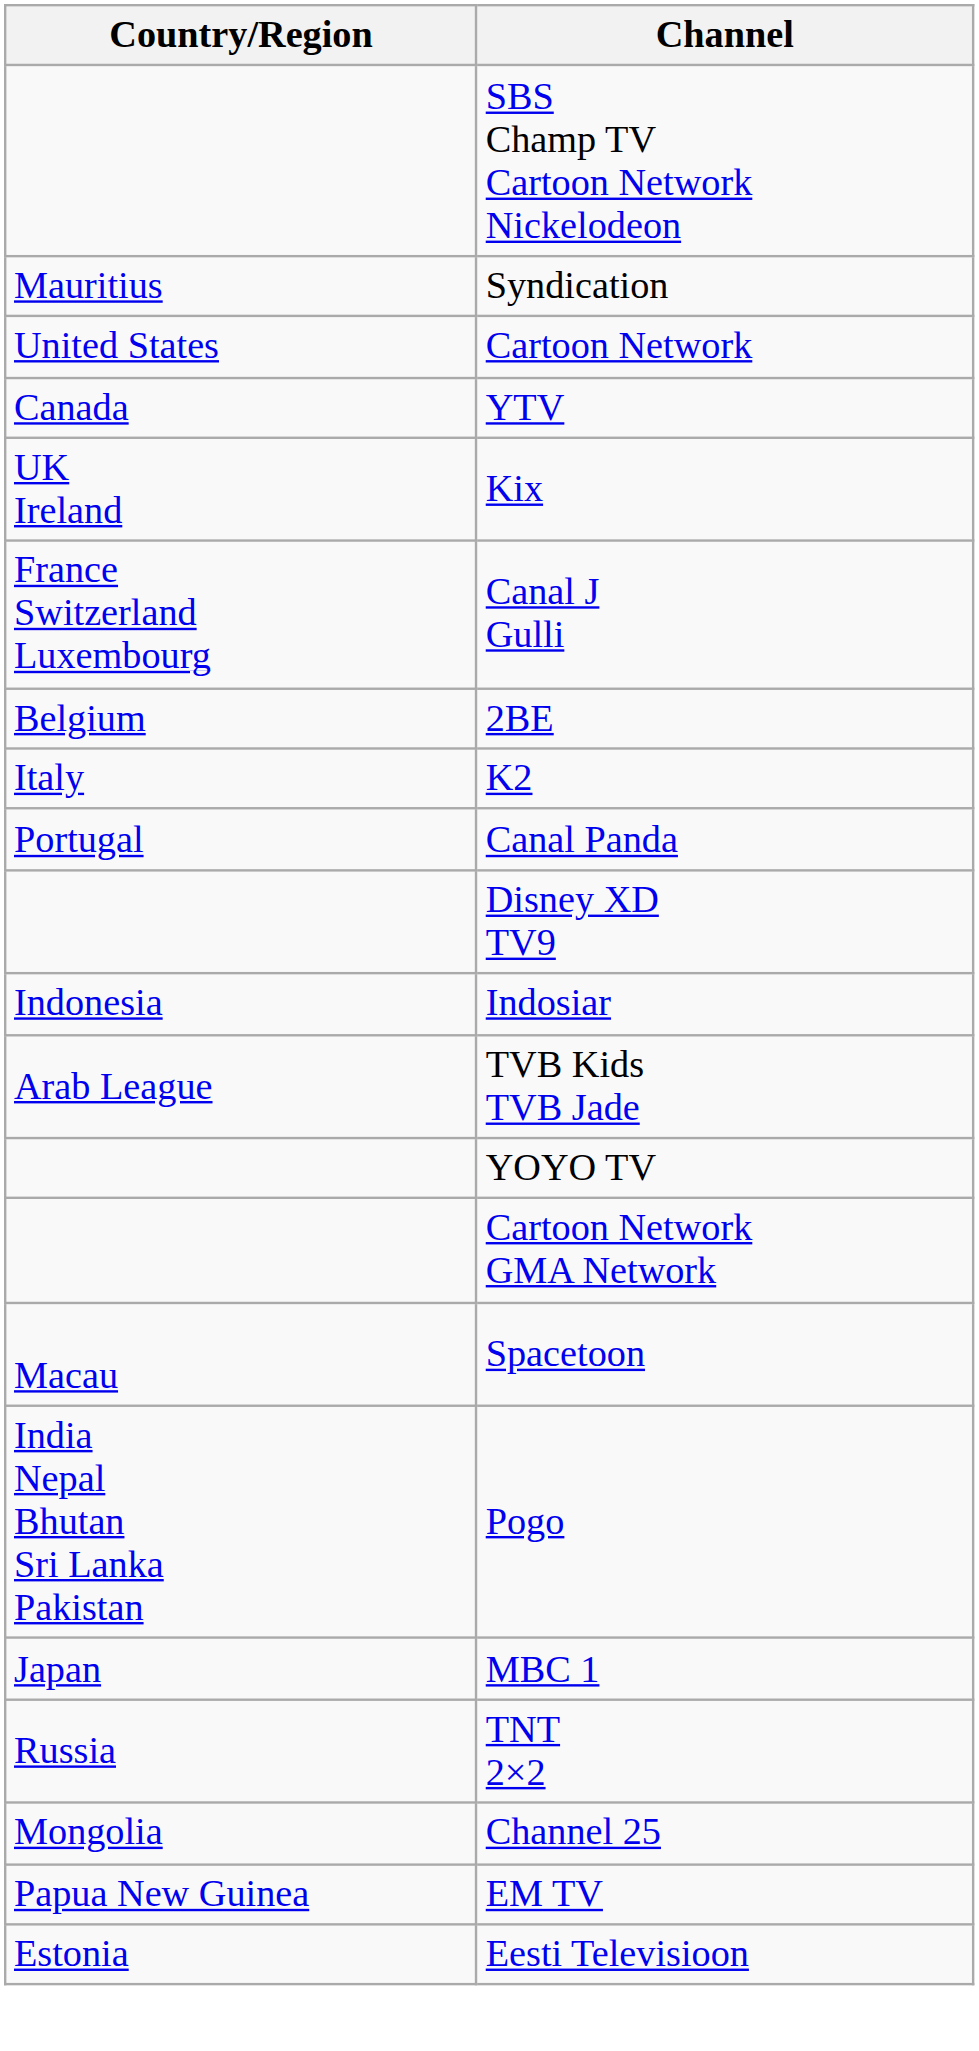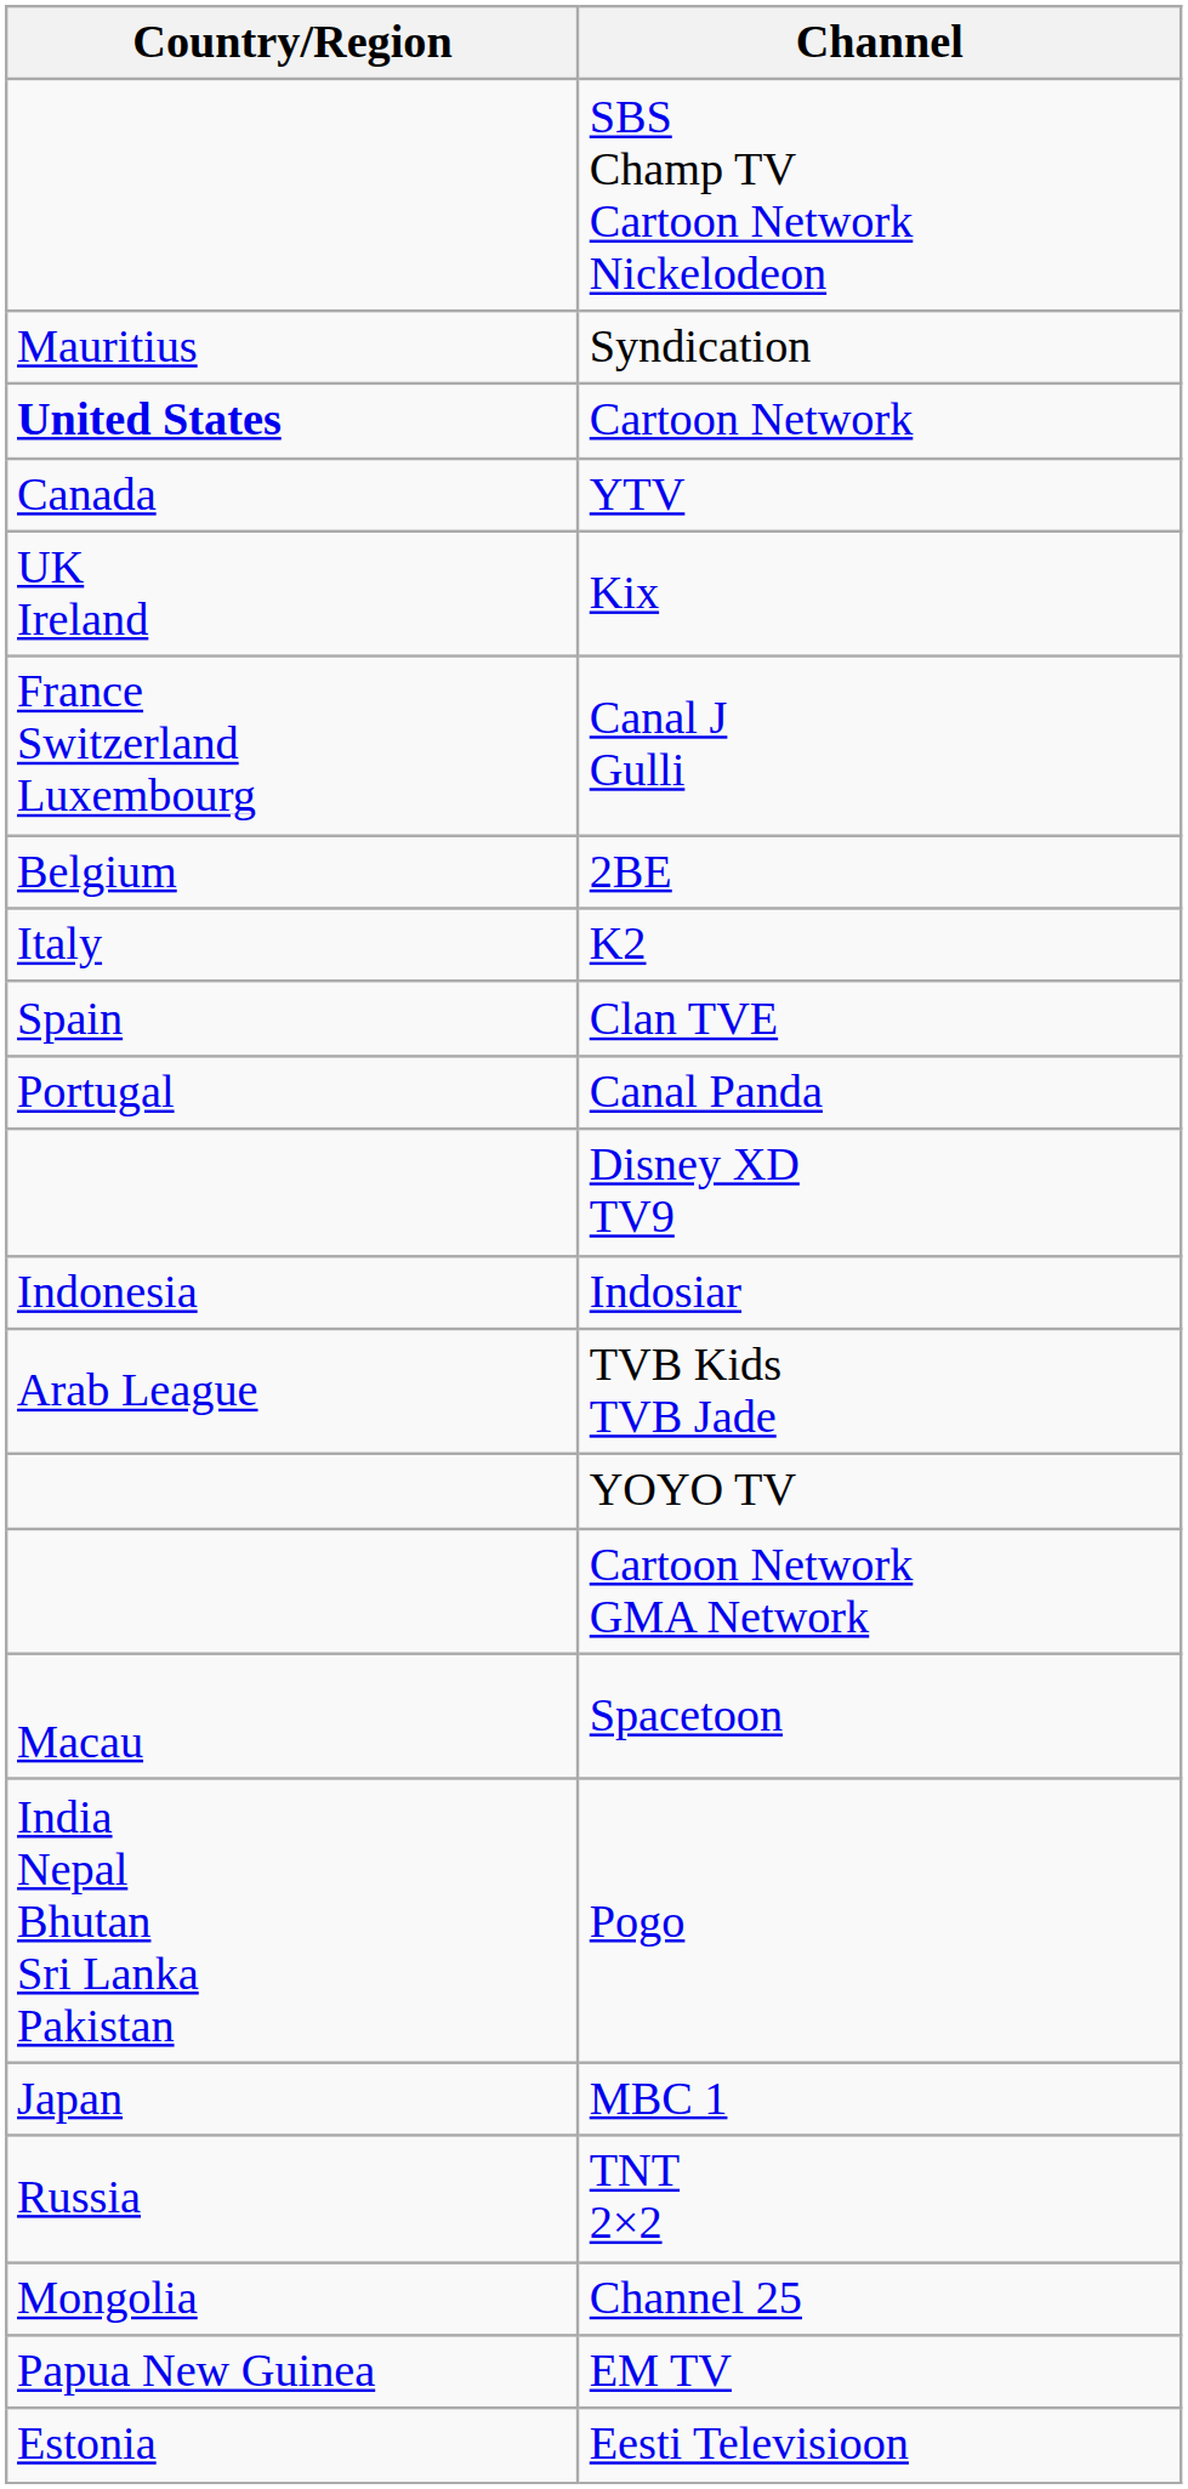 <table class=wikitable>
 <tr>
 <th width=190>Country/Region</th>
 <th width=200>Channel</th>
 </tr>
 <tr>
 <td></td>
 <td><a href='#'>SBS</a><br>Champ TV<br><a href='#'>Cartoon Network</a><br><a href='#'>Nickelodeon</a></td>
 </tr>
 <tr>
 <td> <a href='#'>Mauritius</a></td>
 <td>Syndication</td>
 </tr>
 <tr>
-<td> <a href='#'>United States</a></td>
+<td><strong> <a href='#'>United States</a></strong></td>
 <td><a href='#'>Cartoon Network</a></td>
 </tr>
 <tr>
 <td> <a href='#'>Canada</a></td>
 <td><a href='#'>YTV</a></td>
 </tr>
 <tr>
 <td> <a href='#'>UK</a> <br>  <a href='#'>Ireland</a></td>
 <td><a href='#'>Kix</a></td>
 </tr>
 <tr>
 <td> <a href='#'>France</a> <br>  <a href='#'>Switzerland</a> <br>  <a href='#'>Luxembourg</a></td>
 <td><a href='#'>Canal J</a><br><a href='#'>Gulli</a></td>
 </tr>
 <tr>
 <td> <a href='#'>Belgium</a></td>
 <td><a href='#'>2BE</a></td>
 </tr>
 <tr>
 <td> <a href='#'>Italy</a></td>
 <td><a href='#'>K2</a></td>
+</tr>
+<tr>
+<td> <a href='#'>Spain</a></td>
+<td><a href='#'>Clan TVE</a></td>
 </tr>
 <tr>
 <td> <a href='#'>Portugal</a></td>
 <td><a href='#'>Canal Panda</a></td>
 </tr>
 <tr>
 <td></td>
 <td><a href='#'>Disney XD</a><br><a href='#'>TV9</a></td>
 </tr>
 <tr>
 <td> <a href='#'>Indonesia</a></td>
 <td><a href='#'>Indosiar</a></td>
 </tr>
 <tr>
 <td> <a href='#'>Arab League</a></td>
 <td>TVB Kids<br><a href='#'>TVB Jade</a></td>
 </tr>
 <tr>
 <td></td>
 <td>YOYO TV</td>
 </tr>
 <tr>
 <td></td>
 <td><a href='#'>Cartoon Network</a><br><a href='#'>GMA Network</a></td>
 </tr>
 <tr>
 <td> <br>  <a href='#'>Macau</a></td>
 <td><a href='#'>Spacetoon</a></td>
 </tr>
 <tr>
 <td> <a href='#'>India</a> <br>  <a href='#'>Nepal</a> <br>  <a href='#'>Bhutan</a> <br>  <a href='#'>Sri Lanka</a> <br>  <a href='#'>Pakistan</a></td>
 <td><a href='#'>Pogo</a></td>
 </tr>
 <tr>
 <td> <a href='#'>Japan</a></td>
 <td><a href='#'>MBC 1</a></td>
 </tr>
 <tr>
 <td> <a href='#'>Russia</a></td>
 <td><a href='#'>TNT</a><br><a href='#'>2×2</a></td>
 </tr>
 <tr>
 <td> <a href='#'>Mongolia</a></td>
 <td><a href='#'>Channel 25</a></td>
 </tr>
 <tr>
 <td> <a href='#'>Papua New Guinea</a></td>
 <td><a href='#'>EM TV</a></td>
 </tr>
 <tr>
 <td> <a href='#'>Estonia</a></td>
 <td><a href='#'>Eesti Televisioon</a></td>
 </tr>
 </table>
